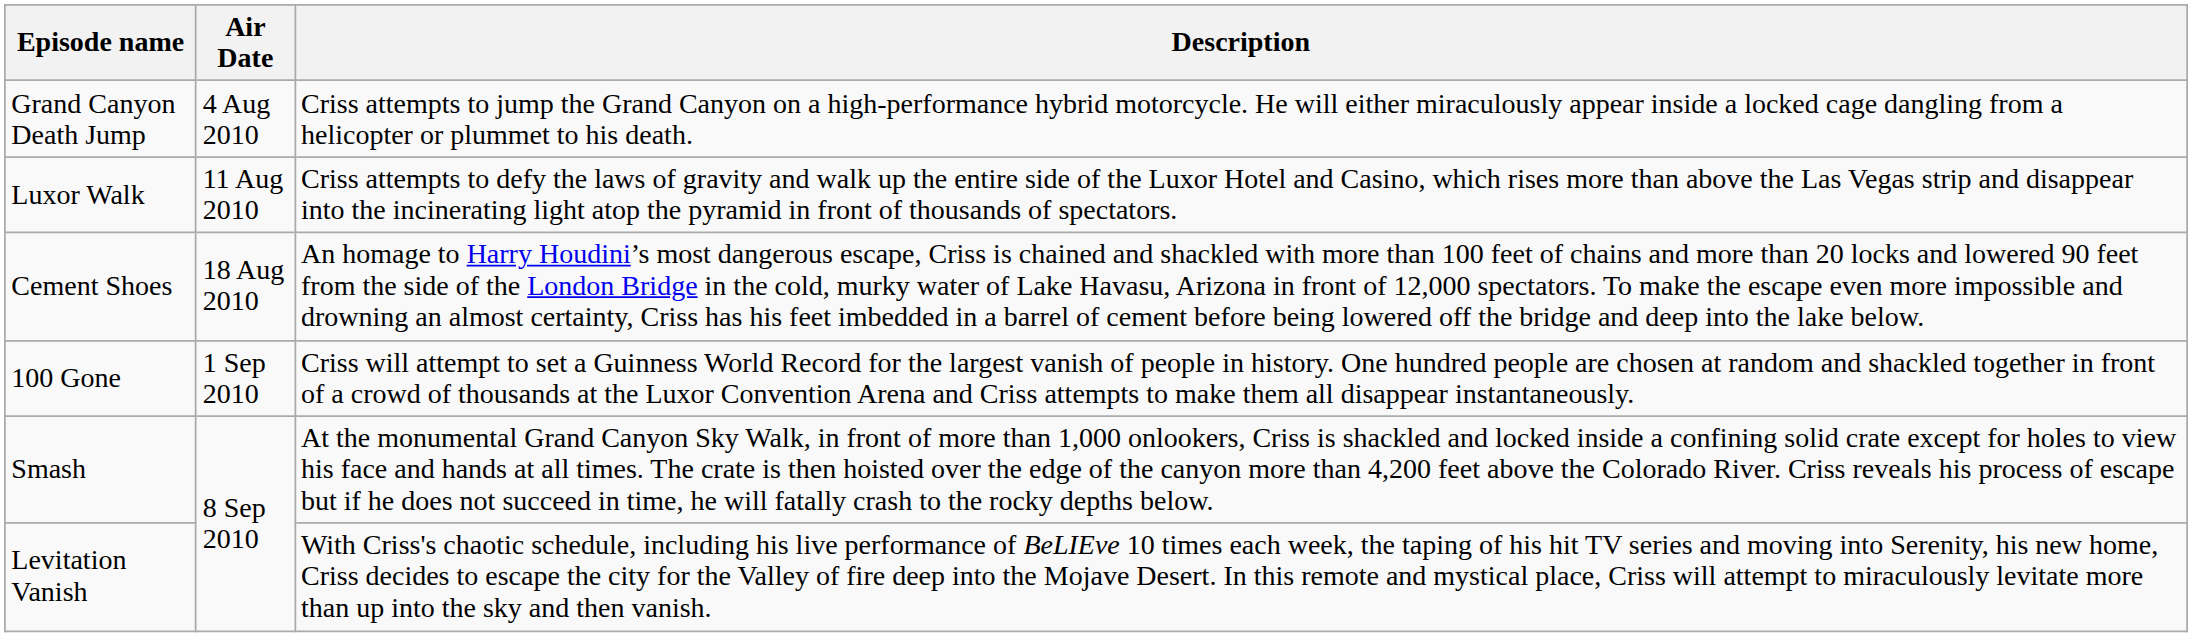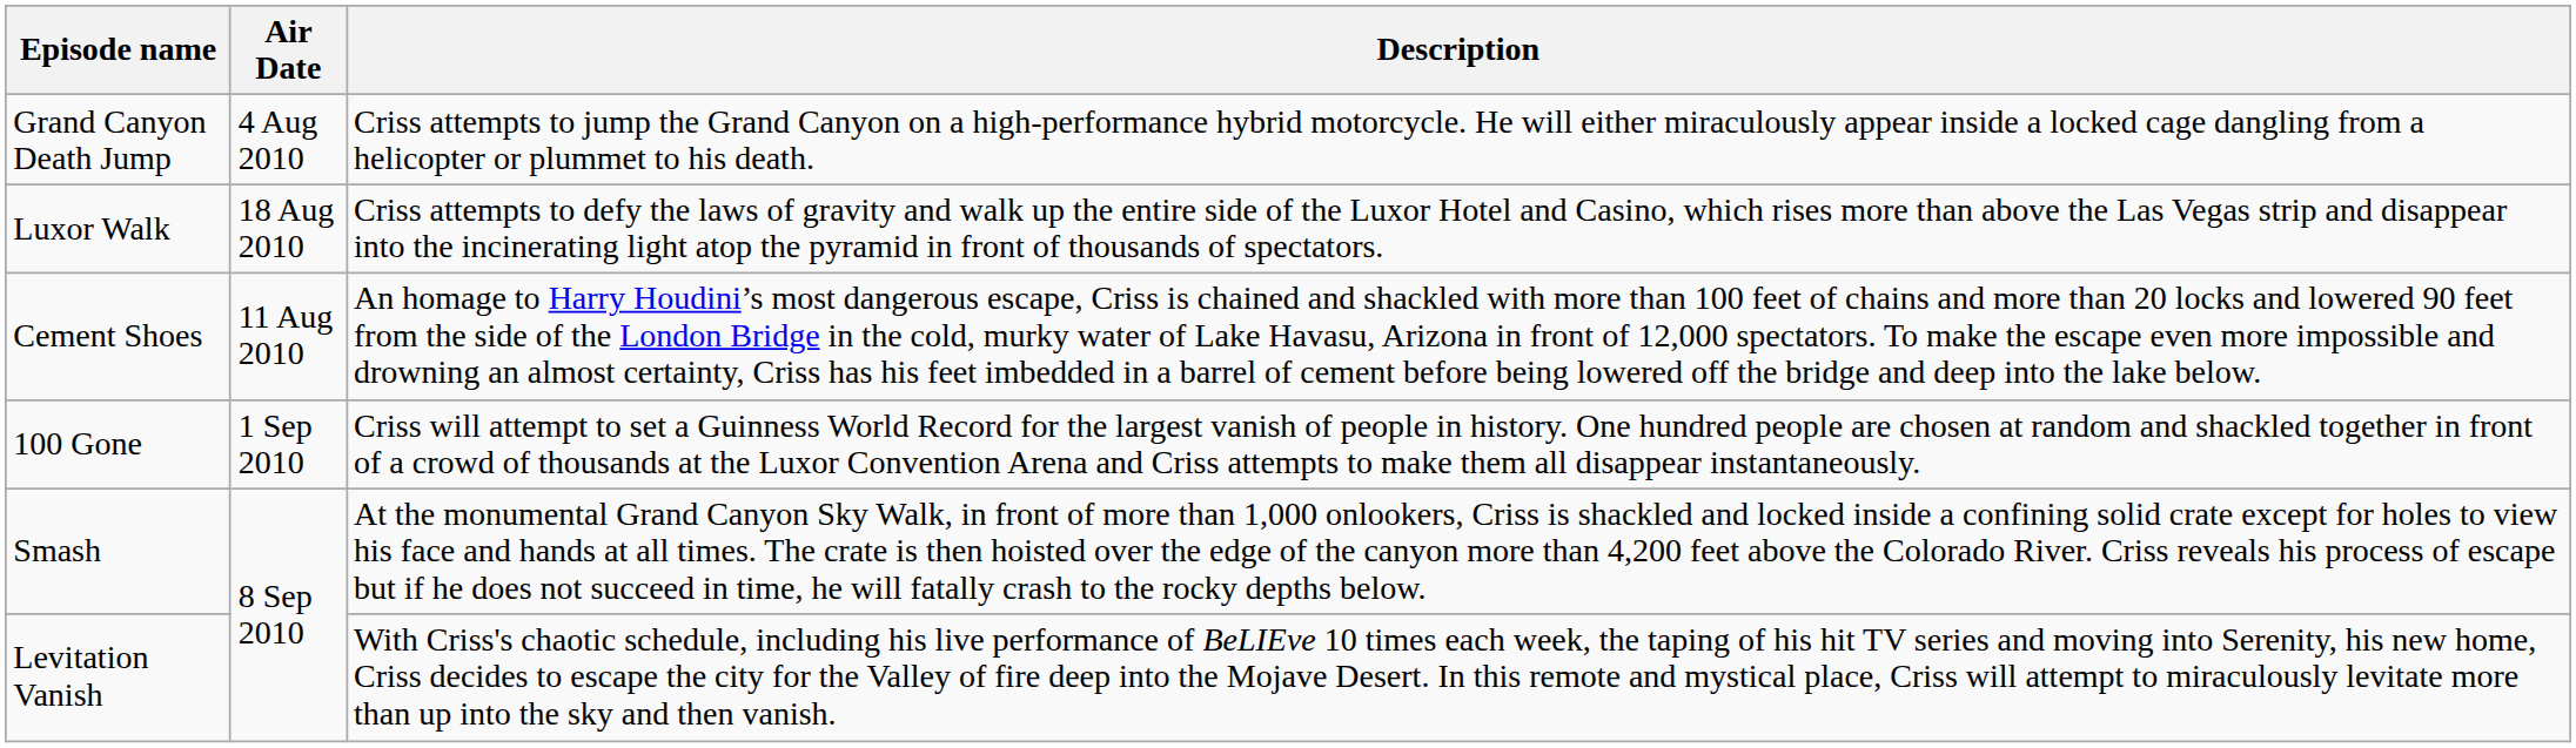 <table class="wikitable">
 <tr>
 <th>Episode name</th>
 <th>Air Date</th>
 <th>Description</th>
 </tr>
 <tr>
 <td>Grand Canyon Death Jump</td>
 <td>4 Aug 2010</td>
 <td>Criss attempts to jump the Grand Canyon on a high-performance hybrid motorcycle. He will either miraculously appear inside a locked cage dangling from a helicopter or plummet  to his death.</td>
 </tr>
 <tr>
 <td>Luxor Walk</td>
-<td>11 Aug 2010</td>
+<td>18 Aug 2010</td>
 <td>Criss attempts to defy the laws of gravity and walk up the entire side of the Luxor Hotel and Casino, which rises more than  above the Las Vegas strip and disappear into the incinerating light atop the pyramid in front of thousands of spectators.</td>
 </tr>
 <tr>
 <td>Cement Shoes</td>
-<td>18 Aug 2010</td>
+<td>11 Aug 2010</td>
 <td>An homage to <a href='#'>Harry Houdini</a>’s most dangerous escape, Criss is chained and shackled with more than 100 feet of chains and more than 20 locks and lowered 90 feet from the side of the <a href='#'>London Bridge</a> in the cold, murky water of Lake Havasu, Arizona in front of 12,000 spectators. To make the escape even more impossible and drowning an almost certainty, Criss has his feet imbedded in a barrel of cement before being lowered off the bridge and deep into the lake below.</td>
 </tr>
 <tr>
 <td>100 Gone</td>
 <td>1 Sep 2010</td>
 <td>Criss will attempt to set a Guinness World Record for the largest vanish of people in history. One hundred people are chosen at random and shackled together in front of a crowd of thousands at the Luxor Convention Arena and Criss attempts to make them all disappear instantaneously.</td>
 </tr>
 <tr>
 <td>Smash</td>
 <td rowspan="2">8 Sep 2010</td>
 <td>At the monumental Grand Canyon Sky Walk, in front of more than 1,000 onlookers, Criss is shackled and locked inside a confining solid crate except for holes to view his face and hands at all times. The crate is then hoisted over the edge of the canyon more than 4,200 feet above the Colorado River. Criss reveals his process of escape but if he does not succeed in time, he will fatally crash to the rocky depths below.</td>
 </tr>
 <tr>
 <td>Levitation Vanish</td>
 <td>With Criss's chaotic schedule, including his live performance of <em>BeLIEve</em> 10 times each week, the taping of his hit TV series and moving into Serenity, his new home, Criss decides to escape the city for the Valley of fire deep into the Mojave Desert. In this remote and mystical place, Criss will attempt to miraculously levitate more than  up into the sky and then vanish.</td>
 </tr>
 </table>
